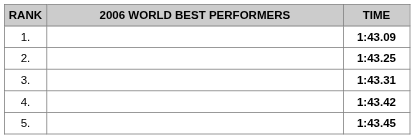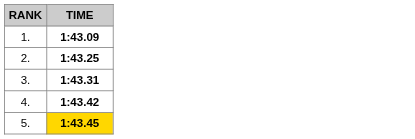 <table border="1" cellspacing="2" cellpadding="5" style="border-collapse: collapse; font-size: 90%;">
 <tr style="background:#ccc;">
 <th>RANK</th>
-<th style="text-align:center; width:25em;">2006 WORLD BEST PERFORMERS</th>
 <th style="text-align:center; width:5em;">TIME</th>
 </tr>
 <tr>
 <td style="text-align:center;">1.</td>
-<td></td>
 <td style="text-align:center;"><strong>1:43.09</strong></td>
 </tr>
 <tr>
 <td style="text-align:center;">2.</td>
-<td></td>
 <td style="text-align:center;"><strong>1:43.25</strong></td>
 </tr>
 <tr>
 <td style="text-align:center;">3.</td>
-<td></td>
 <td style="text-align:center;"><strong>1:43.31</strong></td>
 </tr>
 <tr>
 <td style="text-align:center;">4.</td>
-<td></td>
 <td style="text-align:center;"><strong>1:43.42</strong></td>
 </tr>
 <tr>
 <td style="text-align:center;">5.</td>
-<td></td>
-<td style="text-align:center;"><strong>1:43.45</strong></td>
+<td style="background: gold; text-align:center;"><strong>1:43.45</strong></td>
 </tr>
 </table>
